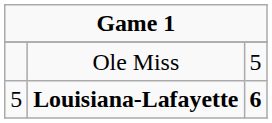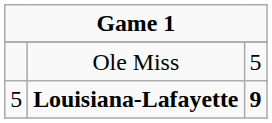 <table class="wikitable">
 <tr style="text-align:center;">
 <td colspan="3"><strong>Game 1</strong></td>
 </tr>
 <tr style="text-align:center;">
 </tr>
 <tr style="text-align:center;">
 <td></td>
 <td>Ole Miss</td>
 <td>5</td>
 </tr>
 <tr style="text-align:center;">
 <td>5</td>
 <td><strong>Louisiana-Lafayette</strong></td>
-<td><strong>6</strong></td>
+<td><strong>9</strong></td>
 </tr>
 </table>
